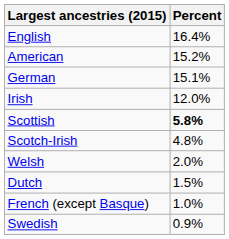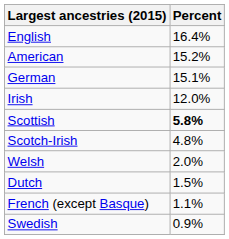 <table class="wikitable sortable collapsible" style="font-size: 90%;">
 <tr>
 <th>Largest ancestries (2015)</th>
 <th>Percent</th>
 </tr>
 <tr>
 <td><a href='#'>English</a> </td>
 <td>16.4%</td>
 </tr>
 <tr>
 <td><a href='#'>American</a> </td>
 <td>15.2%</td>
 </tr>
 <tr>
 <td><a href='#'>German</a> </td>
 <td>15.1%</td>
 </tr>
 <tr>
 <td><a href='#'>Irish</a> </td>
 <td>12.0%</td>
 </tr>
 <tr>
 <td><a href='#'>Scottish</a> </td>
 <td><strong>5.8%</strong></td>
 </tr>
 <tr>
 <td><a href='#'>Scotch-Irish</a> </td>
 <td>4.8%</td>
 </tr>
 <tr>
 <td><a href='#'>Welsh</a> </td>
 <td>2.0%</td>
 </tr>
 <tr>
 <td><a href='#'>Dutch</a> </td>
 <td>1.5%</td>
 </tr>
 <tr>
 <td><a href='#'>French</a> (except <a href='#'>Basque</a>) </td>
-<td>1.0%</td>
+<td>1.1%</td>
 </tr>
 <tr>
 <td><a href='#'>Swedish</a> </td>
 <td>0.9%</td>
 </tr>
 </table>
